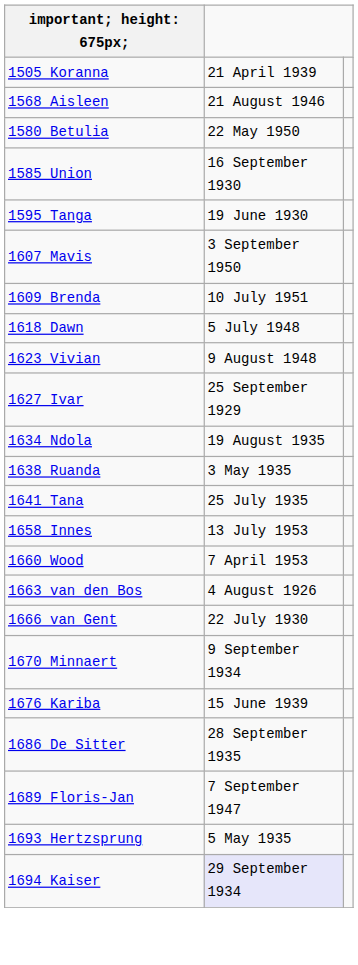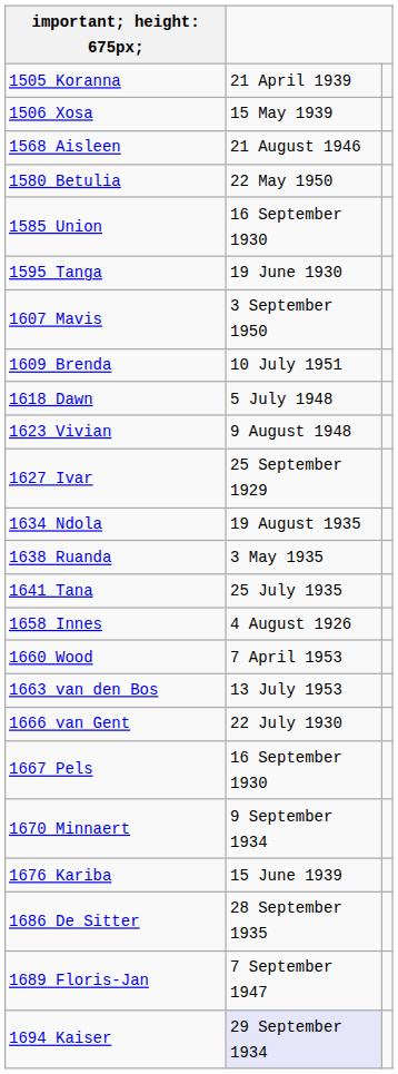 <table class="wikitable" style="font-size: 89%; float: left; width: 25em; margin-right: 1em; line-height: 1.65em">
 <tr>
 <th>important; height: 675px;</th>
 </tr>
 <tr>
 <td><a href='#'>1505 Koranna</a></td>
 <td>21 April 1939</td>
+<td> </td>
+</tr>
+<tr>
+<td><a href='#'>1506 Xosa</a></td>
+<td>15 May 1939</td>
 <td> </td>
 </tr>
 <tr>
 <td><a href='#'>1568 Aisleen</a></td>
 <td>21 August 1946</td>
 <td> </td>
 </tr>
 <tr>
 <td><a href='#'>1580 Betulia</a></td>
 <td>22 May 1950</td>
 <td> </td>
 </tr>
 <tr>
 <td><a href='#'>1585 Union</a></td>
 <td>16 September 1930</td>
 <td> </td>
 </tr>
 <tr>
 <td><a href='#'>1595 Tanga</a></td>
 <td>19 June 1930</td>
 <td> </td>
 </tr>
 <tr>
 <td><a href='#'>1607 Mavis</a></td>
 <td>3 September 1950</td>
 <td> </td>
 </tr>
 <tr>
 <td><a href='#'>1609 Brenda</a></td>
 <td>10 July 1951</td>
 <td> </td>
 </tr>
 <tr>
 <td><a href='#'>1618 Dawn</a></td>
 <td>5 July 1948</td>
 <td> </td>
 </tr>
 <tr>
 <td><a href='#'>1623 Vivian</a></td>
 <td>9 August 1948</td>
 <td> </td>
 </tr>
 <tr>
 <td><a href='#'>1627 Ivar</a></td>
 <td>25 September 1929</td>
 <td> </td>
 </tr>
 <tr>
 <td><a href='#'>1634 Ndola</a></td>
 <td>19 August 1935</td>
 <td> </td>
 </tr>
 <tr>
 <td><a href='#'>1638 Ruanda</a></td>
 <td>3 May 1935</td>
 <td> </td>
 </tr>
 <tr>
 <td><a href='#'>1641 Tana</a></td>
 <td>25 July 1935</td>
 <td> </td>
 </tr>
 <tr>
 <td><a href='#'>1658 Innes</a></td>
-<td>13 July 1953</td>
+<td>4 August 1926</td>
 <td> </td>
 </tr>
 <tr>
 <td><a href='#'>1660 Wood</a></td>
 <td>7 April 1953</td>
 <td> </td>
 </tr>
 <tr>
 <td><a href='#'>1663 van den Bos</a></td>
-<td>4 August 1926</td>
+<td>13 July 1953</td>
 <td> </td>
 </tr>
 <tr>
 <td><a href='#'>1666 van Gent</a></td>
 <td>22 July 1930</td>
+<td> </td>
+</tr>
+<tr>
+<td><a href='#'>1667 Pels</a></td>
+<td>16 September 1930</td>
 <td> </td>
 </tr>
 <tr>
 <td><a href='#'>1670 Minnaert</a></td>
 <td>9 September 1934</td>
 <td> </td>
 </tr>
 <tr>
 <td><a href='#'>1676 Kariba</a></td>
 <td>15 June 1939</td>
 <td> </td>
 </tr>
 <tr>
 <td><a href='#'>1686 De Sitter</a></td>
 <td>28 September 1935</td>
 <td> </td>
 </tr>
 <tr>
 <td><a href='#'>1689 Floris-Jan</a></td>
 <td>7 September 1947</td>
 <td> </td>
 </tr>
 <tr>
-<td><a href='#'>1693 Hertzsprung</a></td>
-<td>5 May 1935</td>
-<td> </td>
-</tr>
-<tr>
 <td><a href='#'>1694 Kaiser</a></td>
 <td style="background: lavender;">29 September 1934</td>
 <td> </td>
 </tr>
 </table>
